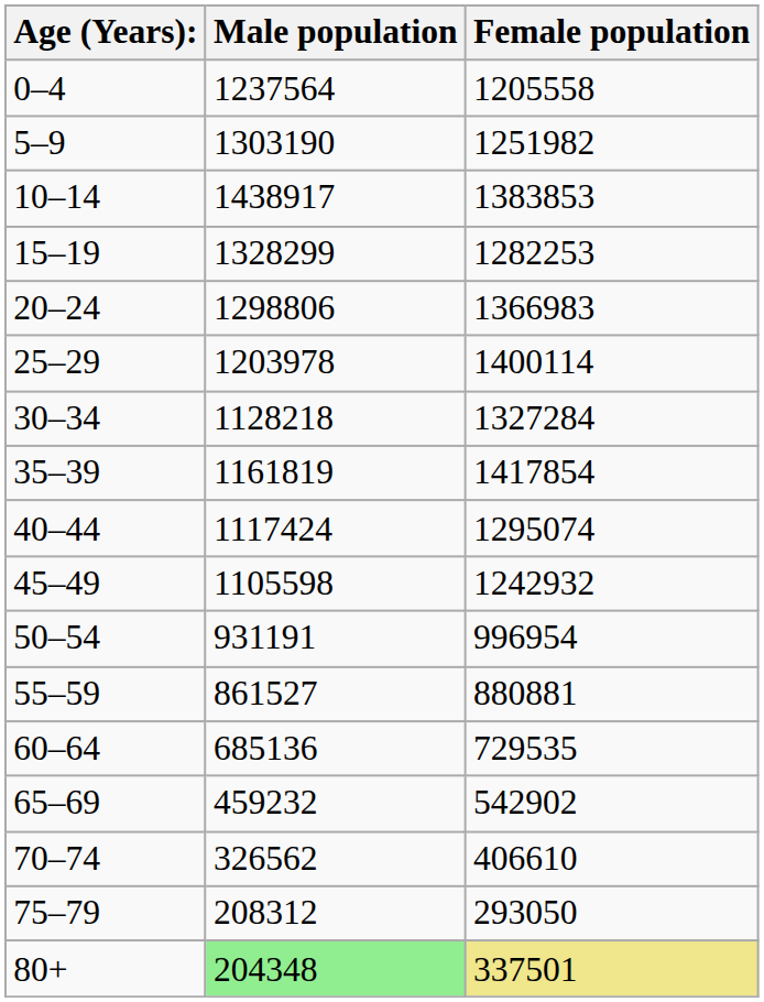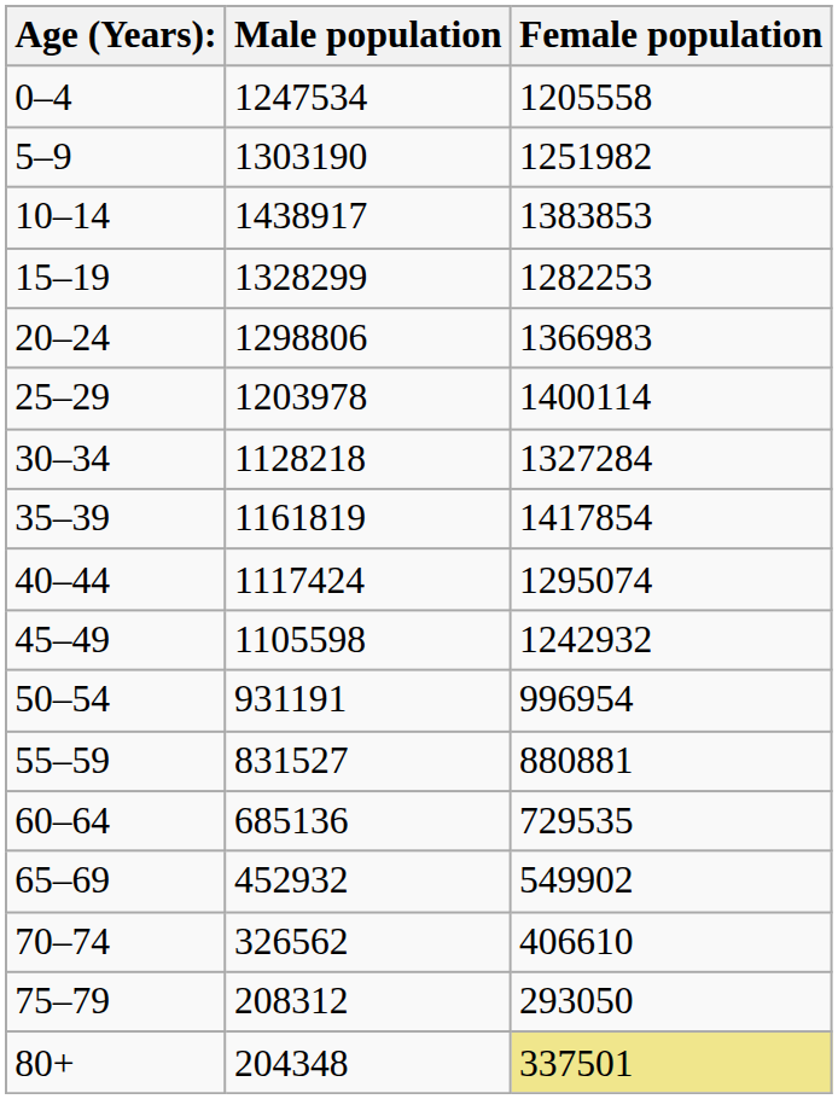 <table class="wikitable">
 <tr>
 <th>Age (Years):</th>
 <th>Male population</th>
 <th>Female population</th>
 </tr>
 <tr>
 <td>0–4</td>
-<td>1237564</td>
+<td>1247534</td>
 <td>1205558</td>
 </tr>
 <tr>
 <td>5–9</td>
 <td>1303190</td>
 <td>1251982</td>
 </tr>
 <tr>
 <td>10–14</td>
 <td>1438917</td>
 <td>1383853</td>
 </tr>
 <tr>
 <td>15–19</td>
 <td>1328299</td>
 <td>1282253</td>
 </tr>
 <tr>
 <td>20–24</td>
 <td>1298806</td>
 <td>1366983</td>
 </tr>
 <tr>
 <td>25–29</td>
 <td>1203978</td>
 <td>1400114</td>
 </tr>
 <tr>
 <td>30–34</td>
 <td>1128218</td>
 <td>1327284</td>
 </tr>
 <tr>
 <td>35–39</td>
 <td>1161819</td>
 <td>1417854</td>
 </tr>
 <tr>
 <td>40–44</td>
 <td>1117424</td>
 <td>1295074</td>
 </tr>
 <tr>
 <td>45–49</td>
 <td>1105598</td>
 <td>1242932</td>
 </tr>
 <tr>
 <td>50–54</td>
 <td>931191</td>
 <td>996954</td>
 </tr>
 <tr>
 <td>55–59</td>
-<td>861527</td>
+<td>831527</td>
 <td>880881</td>
 </tr>
 <tr>
 <td>60–64</td>
 <td>685136</td>
 <td>729535</td>
 </tr>
 <tr>
 <td>65–69</td>
-<td>459232</td>
-<td>542902</td>
+<td>452932</td>
+<td>549902</td>
 </tr>
 <tr>
 <td>70–74</td>
 <td>326562</td>
 <td>406610</td>
 </tr>
 <tr>
 <td>75–79</td>
 <td>208312</td>
 <td>293050</td>
 </tr>
 <tr>
 <td>80+</td>
-<td style="background: lightgreen;">204348</td>
+<td>204348</td>
 <td style="background: khaki;">337501</td>
 </tr>
 </table>
